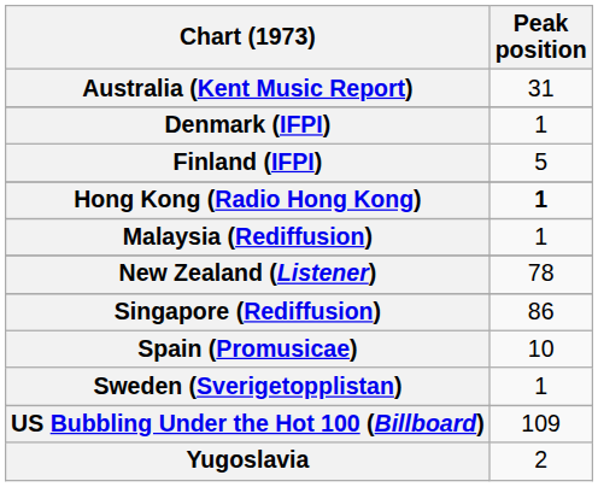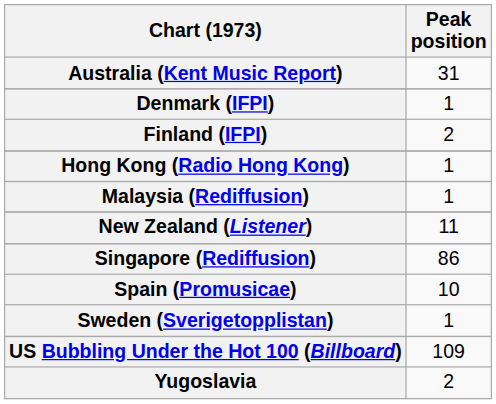 <table class="wikitable sortable plainrowheaders" style="text-align:center">
 <tr>
 <th>Chart (1973)</th>
 <th>Peak<br>position</th>
 </tr>
 <tr>
 <th scope="row">Australia (<a href='#'>Kent Music Report</a>)</th>
 <td>31</td>
 </tr>
 <tr>
 </tr>
 <tr>
 </tr>
 <tr>
 </tr>
 <tr>
 <th scope="row">Denmark (<a href='#'>IFPI</a>)</th>
 <td>1</td>
 </tr>
 <tr>
 <th scope="row">Finland (<a href='#'>IFPI</a>)</th>
-<td>5</td>
+<td>2</td>
 </tr>
 <tr>
 </tr>
 <tr>
 <th scope="row">Hong Kong (<a href='#'>Radio Hong Kong</a>)</th>
-<td><strong>1</strong></td>
+<td>1</td>
 </tr>
 <tr>
 </tr>
 <tr>
 <th scope="row">Malaysia (<a href='#'>Rediffusion</a>)</th>
 <td>1</td>
 </tr>
 <tr>
 </tr>
 <tr>
 </tr>
 <tr>
 <th scope="row">New Zealand (<em><a href='#'>Listener</a></em>)</th>
-<td>78</td>
+<td>11</td>
 </tr>
 <tr>
 </tr>
 <tr>
 <th scope="row">Singapore (<a href='#'>Rediffusion</a>)</th>
 <td>86</td>
 </tr>
 <tr>
 <th scope="row">Spain (<a href='#'>Promusicae</a>)</th>
 <td>10</td>
 </tr>
 <tr>
 <th scope="row">Sweden (<a href='#'>Sverigetopplistan</a>)</th>
 <td>1</td>
 </tr>
 <tr>
 </tr>
 <tr>
 </tr>
 <tr>
 <th scope="row">US <a href='#'>Bubbling Under the Hot 100</a> (<em><a href='#'>Billboard</a></em>)</th>
 <td>109</td>
 </tr>
 <tr>
 <th scope="row">Yugoslavia</th>
 <td>2</td>
 </tr>
 </table>
